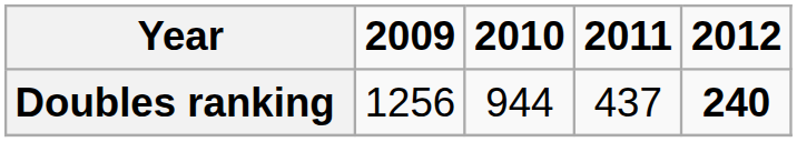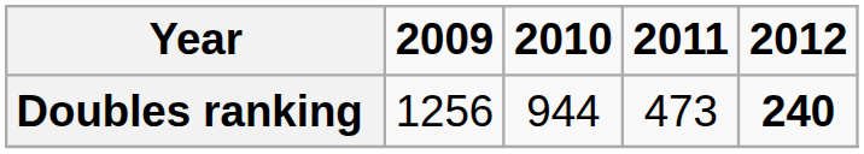 <table class="wikitable" style=text-align:center>
 <tr>
 <th>Year</th>
 <td><strong>2009</strong></td>
 <td><strong>2010</strong></td>
 <td><strong>2011</strong></td>
 <td><strong>2012</strong></td>
 </tr>
 <tr>
 <th>Doubles ranking </th>
 <td>1256</td>
 <td> 944</td>
-<td> 437</td>
+<td> 473</td>
 <td><strong> 240</strong></td>
 </tr>
 <tr>
 </tr>
 </table>
